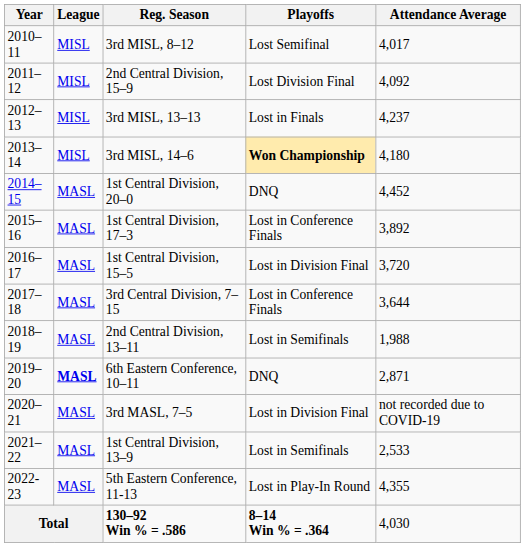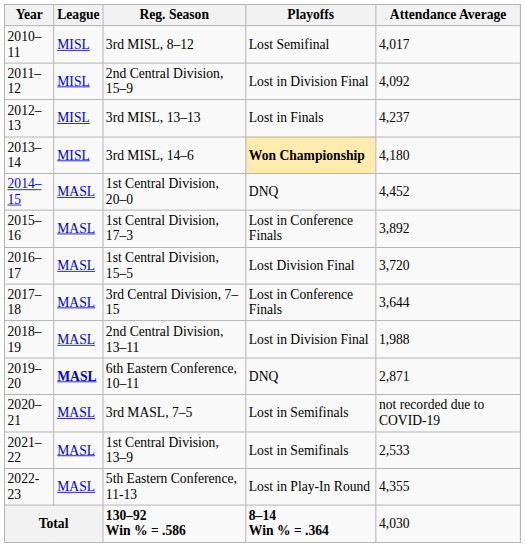 <table class="wikitable">
 <tr>
 <th>Year</th>
 <th>League</th>
 <th>Reg. Season</th>
 <th>Playoffs</th>
 <th>Attendance Average</th>
 </tr>
 <tr>
 <td>2010–11</td>
 <td><a href='#'>MISL</a></td>
 <td>3rd MISL, 8–12</td>
 <td>Lost Semifinal</td>
 <td>4,017</td>
 </tr>
 <tr>
 <td>2011–12</td>
 <td><a href='#'>MISL</a></td>
 <td>2nd Central Division, 15–9</td>
-<td>Lost Division Final</td>
+<td>Lost in Division Final</td>
 <td>4,092</td>
 </tr>
 <tr>
 <td>2012–13</td>
 <td><a href='#'>MISL</a></td>
 <td>3rd MISL, 13–13</td>
 <td>Lost in Finals</td>
 <td>4,237</td>
 </tr>
 <tr>
 <td>2013–14</td>
 <td><a href='#'>MISL</a></td>
 <td>3rd MISL, 14–6</td>
 <td bgcolor="#FFEBAD"><strong>Won Championship</strong></td>
 <td>4,180</td>
 </tr>
 <tr>
 <td><a href='#'>2014–15</a></td>
 <td><a href='#'>MASL</a></td>
 <td>1st Central Division, 20–0</td>
 <td>DNQ</td>
 <td>4,452</td>
 </tr>
 <tr>
 <td>2015–16</td>
 <td><a href='#'>MASL</a></td>
 <td>1st Central Division, 17–3</td>
 <td>Lost in Conference Finals</td>
 <td>3,892</td>
 </tr>
 <tr>
 <td>2016–17</td>
 <td><a href='#'>MASL</a></td>
 <td>1st Central Division, 15–5</td>
-<td>Lost in Division Final</td>
+<td>Lost Division Final</td>
 <td>3,720</td>
 </tr>
 <tr>
 <td>2017–18</td>
 <td><a href='#'>MASL</a></td>
 <td>3rd Central Division, 7–15</td>
 <td>Lost in Conference Finals</td>
 <td>3,644</td>
 </tr>
 <tr>
 <td>2018–19</td>
 <td><a href='#'>MASL</a></td>
 <td>2nd Central Division, 13–11</td>
-<td>Lost in Semifinals</td>
+<td>Lost in Division Final</td>
 <td>1,988</td>
 </tr>
 <tr>
 <td>2019–20</td>
 <td><strong><a href='#'>MASL</a></strong></td>
 <td>6th Eastern Conference, 10–11</td>
 <td>DNQ</td>
 <td>2,871</td>
 </tr>
 <tr>
 <td>2020–21</td>
 <td><a href='#'>MASL</a></td>
 <td>3rd MASL, 7–5</td>
-<td>Lost in Division Final</td>
+<td>Lost in Semifinals</td>
 <td>not recorded due to COVID-19</td>
 </tr>
 <tr>
 <td>2021–22</td>
 <td><a href='#'>MASL</a></td>
 <td>1st Central Division, 13–9</td>
 <td>Lost in Semifinals</td>
 <td>2,533</td>
 </tr>
 <tr>
 <td>2022-23</td>
 <td><a href='#'>MASL</a></td>
 <td>5th Eastern Conference, 11-13</td>
 <td>Lost in Play-In Round</td>
 <td>4,355</td>
 </tr>
 <tr>
 <th colspan="2" rowspan="1" align="center">Total</th>
 <td><strong>130–92</strong><br> <strong>Win % = .586</strong></td>
 <td><strong>8–14</strong> <br> <strong>Win % = .364</strong></td>
 <td>4,030</td>
 </tr>
 </table>
